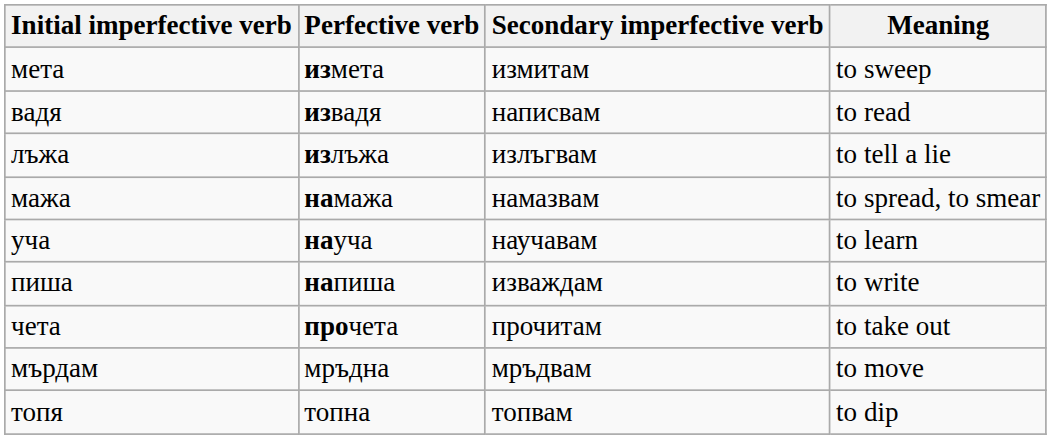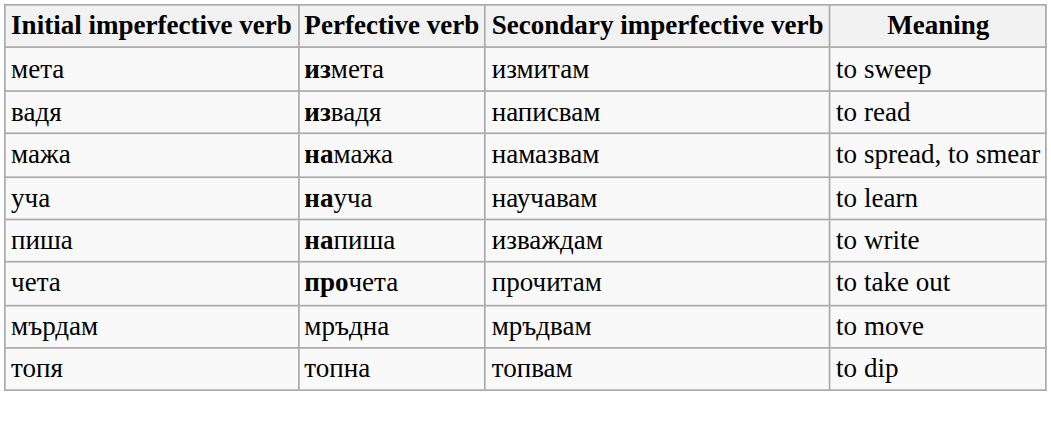 <table class="wikitable">
 <tr>
 <th>Initial imperfective verb</th>
 <th>Perfective verb</th>
 <th>Secondary imperfective verb</th>
 <th>Meaning</th>
 </tr>
 <tr>
 <td>мета</td>
 <td><strong>из</strong>мета</td>
 <td>измитам</td>
 <td>to sweep</td>
 </tr>
 <tr>
 <td>вадя</td>
 <td><strong>из</strong>вадя</td>
 <td>написвам</td>
 <td>to read</td>
-</tr>
-<tr>
-<td>лъжа</td>
-<td><strong>из</strong>лъжа</td>
-<td>излъгвам</td>
-<td>to tell a lie</td>
 </tr>
 <tr>
 <td>мажа</td>
 <td><strong>на</strong>мажа</td>
 <td>намазвам</td>
 <td>to spread, to smear</td>
 </tr>
 <tr>
 <td>уча</td>
 <td><strong>на</strong>уча</td>
 <td>научавам</td>
 <td>to learn</td>
 </tr>
 <tr>
 <td>пиша</td>
 <td><strong>на</strong>пиша</td>
 <td>изваждам</td>
 <td>to write</td>
 </tr>
 <tr>
 <td>чета</td>
 <td><strong>про</strong>чета</td>
 <td>прочитам</td>
 <td>to take out</td>
 </tr>
 <tr>
 <td>мърдам</td>
 <td>мръдна</td>
 <td>мръдвам</td>
 <td>to move</td>
 </tr>
 <tr>
 <td>топя</td>
 <td>топна</td>
 <td>топвам</td>
 <td>to dip</td>
 </tr>
 </table>
